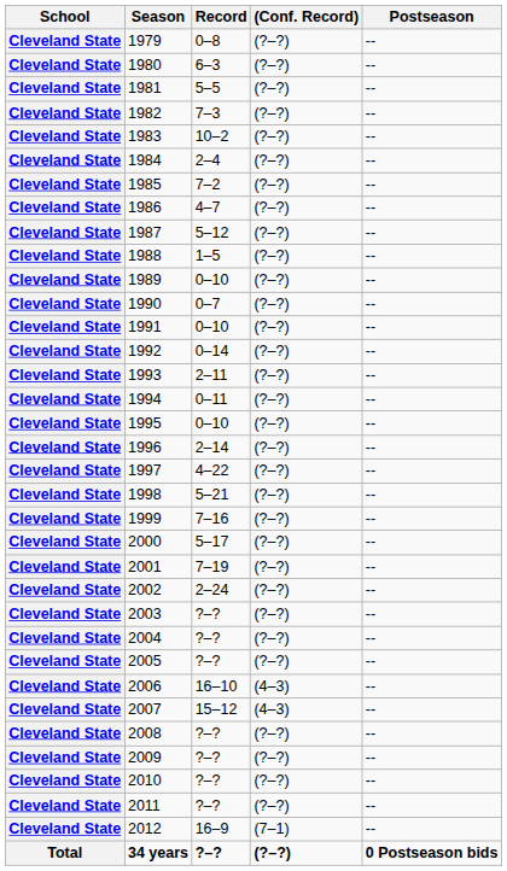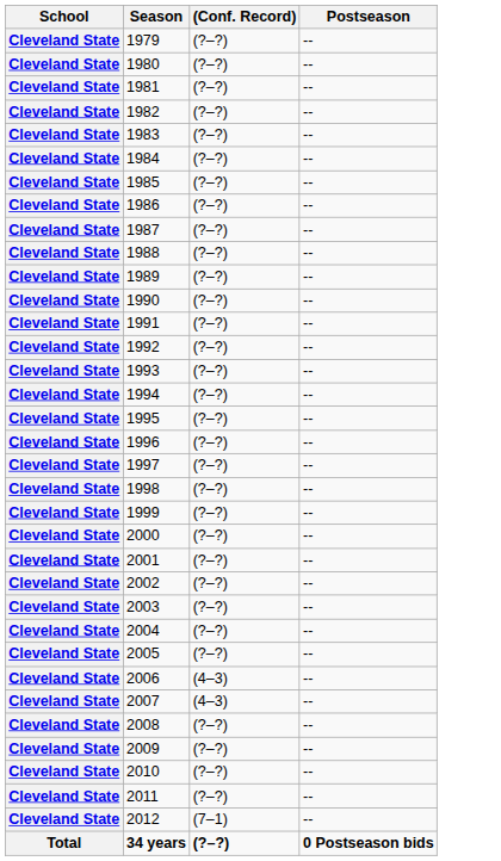 <table class="wikitable">
 <tr>
 <th>School</th>
 <th>Season</th>
-<th>Record</th>
 <th>(Conf. Record)</th>
 <th>Postseason</th>
 </tr>
 <tr>
 <th><a href='#'>Cleveland State</a></th>
 <td>1979</td>
-<td>0–8</td>
 <td>(?–?)</td>
 <td>--</td>
 </tr>
 <tr>
 <th><a href='#'>Cleveland State</a></th>
 <td>1980</td>
-<td>6–3</td>
 <td>(?–?)</td>
 <td>--</td>
 </tr>
 <tr>
 <th><a href='#'>Cleveland State</a></th>
 <td>1981</td>
-<td>5–5</td>
 <td>(?–?)</td>
 <td>--</td>
 </tr>
 <tr>
 <th><a href='#'>Cleveland State</a></th>
 <td>1982</td>
-<td>7–3</td>
 <td>(?–?)</td>
 <td>--</td>
 </tr>
 <tr>
 <th><a href='#'>Cleveland State</a></th>
 <td>1983</td>
-<td>10–2</td>
 <td>(?–?)</td>
 <td>--</td>
 </tr>
 <tr>
 <th><a href='#'>Cleveland State</a></th>
 <td>1984</td>
-<td>2–4</td>
 <td>(?–?)</td>
 <td>--</td>
 </tr>
 <tr>
 <th><a href='#'>Cleveland State</a></th>
 <td>1985</td>
-<td>7–2</td>
 <td>(?–?)</td>
 <td>--</td>
 </tr>
 <tr>
 <th><a href='#'>Cleveland State</a></th>
 <td>1986</td>
-<td>4–7</td>
 <td>(?–?)</td>
 <td>--</td>
 </tr>
 <tr>
 <th><a href='#'>Cleveland State</a></th>
 <td>1987</td>
-<td>5–12</td>
 <td>(?–?)</td>
 <td>--</td>
 </tr>
 <tr>
 <th><a href='#'>Cleveland State</a></th>
 <td>1988</td>
-<td>1–5</td>
 <td>(?–?)</td>
 <td>--</td>
 </tr>
 <tr>
 <th><a href='#'>Cleveland State</a></th>
 <td>1989</td>
-<td>0–10</td>
 <td>(?–?)</td>
 <td>--</td>
 </tr>
 <tr>
 <th><a href='#'>Cleveland State</a></th>
 <td>1990</td>
-<td>0–7</td>
 <td>(?–?)</td>
 <td>--</td>
 </tr>
 <tr>
 <th><a href='#'>Cleveland State</a></th>
 <td>1991</td>
-<td>0–10</td>
 <td>(?–?)</td>
 <td>--</td>
 </tr>
 <tr>
 <th><a href='#'>Cleveland State</a></th>
 <td>1992</td>
-<td>0–14</td>
 <td>(?–?)</td>
 <td>--</td>
 </tr>
 <tr>
 <th><a href='#'>Cleveland State</a></th>
 <td>1993</td>
-<td>2–11</td>
 <td>(?–?)</td>
 <td>--</td>
 </tr>
 <tr>
 <th><a href='#'>Cleveland State</a></th>
 <td>1994</td>
-<td>0–11</td>
 <td>(?–?)</td>
 <td>--</td>
 </tr>
 <tr>
 <th><a href='#'>Cleveland State</a></th>
 <td>1995</td>
-<td>0–10</td>
 <td>(?–?)</td>
 <td>--</td>
 </tr>
 <tr>
 <th><a href='#'>Cleveland State</a></th>
 <td>1996</td>
-<td>2–14</td>
 <td>(?–?)</td>
 <td>--</td>
 </tr>
 <tr>
 <th><a href='#'>Cleveland State</a></th>
 <td>1997</td>
-<td>4–22</td>
 <td>(?–?)</td>
 <td>--</td>
 </tr>
 <tr>
 <th><a href='#'>Cleveland State</a></th>
 <td>1998</td>
-<td>5–21</td>
 <td>(?–?)</td>
 <td>--</td>
 </tr>
 <tr>
 <th><a href='#'>Cleveland State</a></th>
 <td>1999</td>
-<td>7–16</td>
 <td>(?–?)</td>
 <td>--</td>
 </tr>
 <tr>
 <th><a href='#'>Cleveland State</a></th>
 <td>2000</td>
-<td>5–17</td>
 <td>(?–?)</td>
 <td>--</td>
 </tr>
 <tr>
 <th><a href='#'>Cleveland State</a></th>
 <td>2001</td>
-<td>7–19</td>
 <td>(?–?)</td>
 <td>--</td>
 </tr>
 <tr>
 <th><a href='#'>Cleveland State</a></th>
 <td>2002</td>
-<td>2–24</td>
 <td>(?–?)</td>
 <td>--</td>
 </tr>
 <tr>
 <th><a href='#'>Cleveland State</a></th>
 <td>2003</td>
-<td>?–?</td>
 <td>(?–?)</td>
 <td>--</td>
 </tr>
 <tr>
 <th><a href='#'>Cleveland State</a></th>
 <td>2004</td>
-<td>?–?</td>
 <td>(?–?)</td>
 <td>--</td>
 </tr>
 <tr>
 <th><a href='#'>Cleveland State</a></th>
 <td>2005</td>
-<td>?–?</td>
 <td>(?–?)</td>
 <td>--</td>
 </tr>
 <tr>
 <th><a href='#'>Cleveland State</a></th>
 <td>2006</td>
-<td>16–10</td>
 <td>(4–3)</td>
 <td>--</td>
 </tr>
 <tr>
 <th><a href='#'>Cleveland State</a></th>
 <td>2007</td>
-<td>15–12</td>
 <td>(4–3)</td>
 <td>--</td>
 </tr>
 <tr>
 <th><a href='#'>Cleveland State</a></th>
 <td>2008</td>
-<td>?–?</td>
 <td>(?–?)</td>
 <td>--</td>
 </tr>
 <tr>
 <th><a href='#'>Cleveland State</a></th>
 <td>2009</td>
-<td>?–?</td>
 <td>(?–?)</td>
 <td>--</td>
 </tr>
 <tr>
 <th><a href='#'>Cleveland State</a></th>
 <td>2010</td>
-<td>?–?</td>
 <td>(?–?)</td>
 <td>--</td>
 </tr>
 <tr>
 <th><a href='#'>Cleveland State</a></th>
 <td>2011</td>
-<td>?–?</td>
 <td>(?–?)</td>
 <td>--</td>
 </tr>
 <tr>
 <th><a href='#'>Cleveland State</a></th>
 <td>2012</td>
-<td>16–9</td>
 <td>(7–1)</td>
 <td>--</td>
 </tr>
 <tr>
 <th><strong>Total</strong></th>
 <td><strong>34 years</strong></td>
-<td><strong>?–?</strong></td>
 <td><strong>(?–?)</strong></td>
 <td><strong>0 Postseason bids</strong></td>
 </tr>
 </table>
